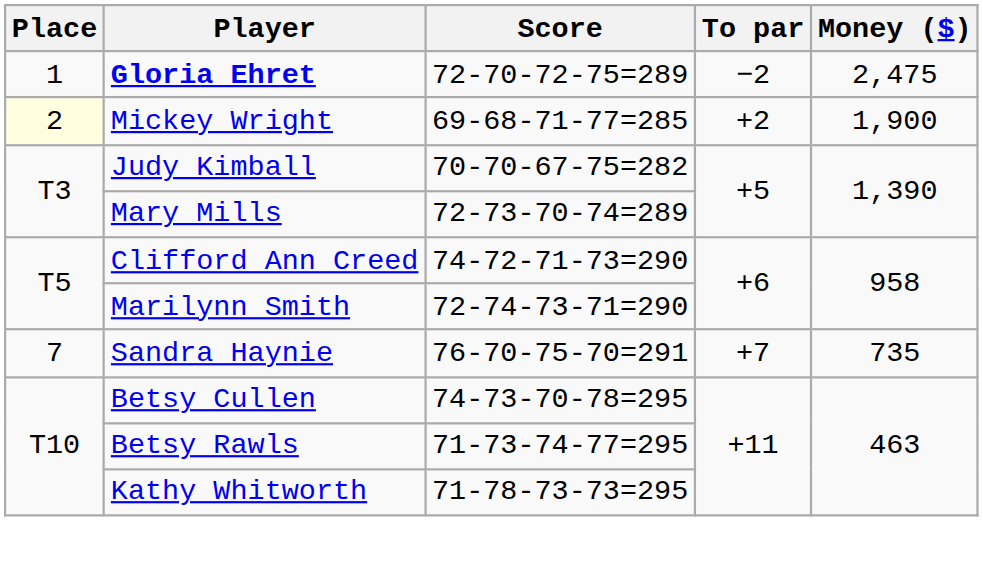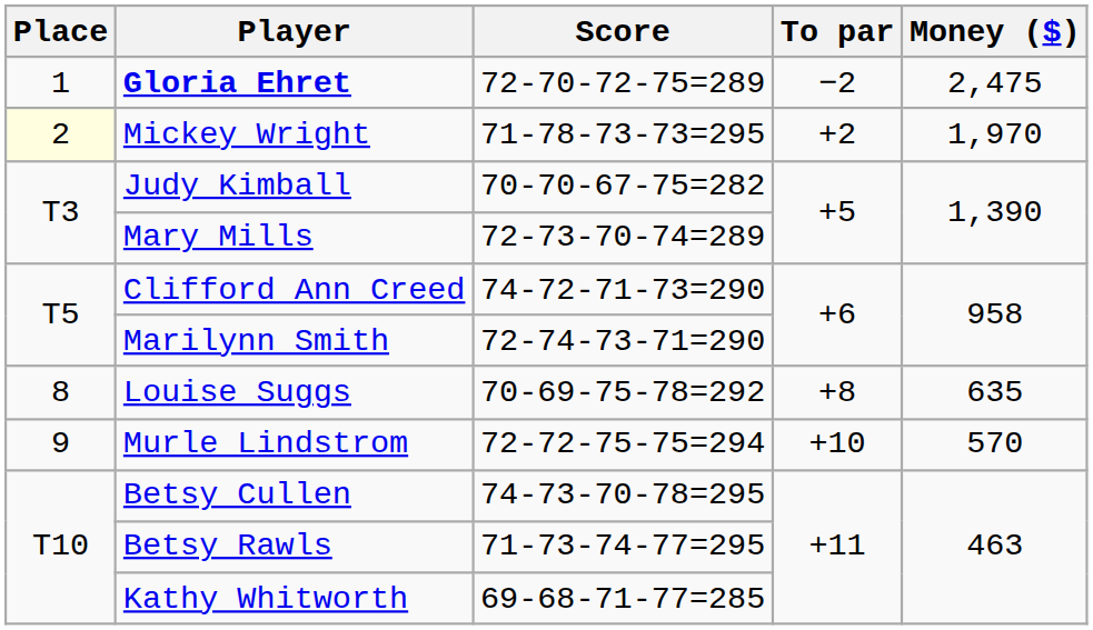 <table class="wikitable">
 <tr>
 <th>Place</th>
 <th>Player</th>
 <th>Score</th>
 <th>To par</th>
 <th>Money (<a href='#'>$</a>)</th>
 </tr>
 <tr>
 <td align=center>1</td>
 <td> <strong><a href='#'>Gloria Ehret</a></strong></td>
 <td>72-70-72-75=289</td>
 <td align=center>−2</td>
 <td align=center>2,475</td>
 </tr>
 <tr>
 <td align=center style="background: lightyellow;">2</td>
 <td> <a href='#'>Mickey Wright</a></td>
-<td>69-68-71-77=285</td>
+<td>71-78-73-73=295</td>
 <td align=center>+2</td>
-<td align=center>1,900</td>
+<td align=center>1,970</td>
 </tr>
 <tr>
 <td align=center rowspan=2>T3</td>
 <td> <a href='#'>Judy Kimball</a></td>
 <td>70-70-67-75=282</td>
 <td align=center rowspan=2>+5</td>
 <td align=center rowspan=2>1,390</td>
 </tr>
 <tr>
 <td> <a href='#'>Mary Mills</a></td>
 <td>72-73-70-74=289</td>
 </tr>
 <tr>
 <td align=center rowspan=2>T5</td>
 <td> <a href='#'>Clifford Ann Creed</a></td>
 <td>74-72-71-73=290</td>
 <td align=center rowspan=2>+6</td>
 <td align=center rowspan=2>958</td>
 </tr>
 <tr>
 <td> <a href='#'>Marilynn Smith</a></td>
 <td>72-74-73-71=290</td>
 </tr>
 <tr>
-<td align=center>7</td>
-<td> <a href='#'>Sandra Haynie</a></td>
-<td>76-70-75-70=291</td>
-<td align=center>+7</td>
-<td align=center>735</td>
+<td align=center>8</td>
+<td> <a href='#'>Louise Suggs</a></td>
+<td>70-69-75-78=292</td>
+<td align=center>+8</td>
+<td align=center>635</td>
+</tr>
+<tr>
+<td align=center>9</td>
+<td> <a href='#'>Murle Lindstrom</a></td>
+<td>72-72-75-75=294</td>
+<td align=center>+10</td>
+<td align=center>570</td>
 </tr>
 <tr>
 <td align=center rowspan=3>T10</td>
 <td> <a href='#'>Betsy Cullen</a></td>
 <td>74-73-70-78=295</td>
 <td align=center rowspan=3>+11</td>
 <td align=center rowspan=3>463</td>
 </tr>
 <tr>
 <td> <a href='#'>Betsy Rawls</a></td>
 <td>71-73-74-77=295</td>
 </tr>
 <tr>
 <td> <a href='#'>Kathy Whitworth</a></td>
-<td>71-78-73-73=295</td>
+<td>69-68-71-77=285</td>
 </tr>
 </table>
